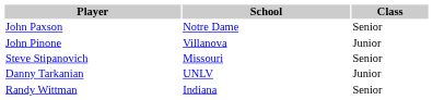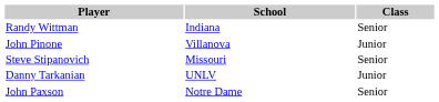 <table style="width:600px" "border:'1' 'solid' 'gray' ">
 <tr>
 <th style="background:#ccc; width:23%;">Player</th>
 <th style="background:#ccc; width:22%;">School</th>
 <th style="background:#ccc; width:10%;">Class</th>
 </tr>
 <tr>
-<td><a href='#'>John Paxson</a></td>
-<td><a href='#'>Notre Dame</a></td>
+<td><a href='#'>Randy Wittman</a></td>
+<td><a href='#'>Indiana</a></td>
 <td>Senior</td>
 </tr>
 <tr>
 <td><a href='#'>John Pinone</a></td>
 <td><a href='#'>Villanova</a></td>
 <td>Junior</td>
 </tr>
 <tr>
 <td><a href='#'>Steve Stipanovich</a></td>
 <td><a href='#'>Missouri</a></td>
 <td>Senior</td>
 </tr>
 <tr>
 <td><a href='#'>Danny Tarkanian</a></td>
 <td><a href='#'>UNLV</a></td>
 <td>Junior</td>
 </tr>
 <tr>
-<td><a href='#'>Randy Wittman</a></td>
-<td><a href='#'>Indiana</a></td>
+<td><a href='#'>John Paxson</a></td>
+<td><a href='#'>Notre Dame</a></td>
 <td>Senior</td>
 </tr>
 </table>
